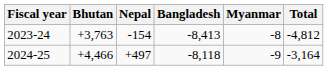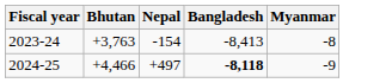 <table class="wikitable">
 <tr>
 <th>Fiscal year</th>
 <th>Bhutan</th>
 <th>Nepal</th>
 <th>Bangladesh</th>
 <th>Myanmar</th>
-<th>Total</th>
 </tr>
 <tr>
 <td>2023-24</td>
 <td align="right">+3,763</td>
 <td style="text-align:right;">-154</td>
 <td style="text-align:right;">-8,413</td>
 <td style="text-align:right;">-8</td>
-<td style="text-align:right;">-4,812</td>
 </tr>
 <tr>
 <td>2024-25</td>
 <td align="right">+4,466</td>
 <td style="text-align:right;">+497</td>
-<td style="text-align:right;">-8,118</td>
+<td style="text-align:right;"><strong>-8,118</strong></td>
 <td style="text-align:right;">-9</td>
-<td style="text-align:right;">-3,164</td>
 </tr>
 </table>
